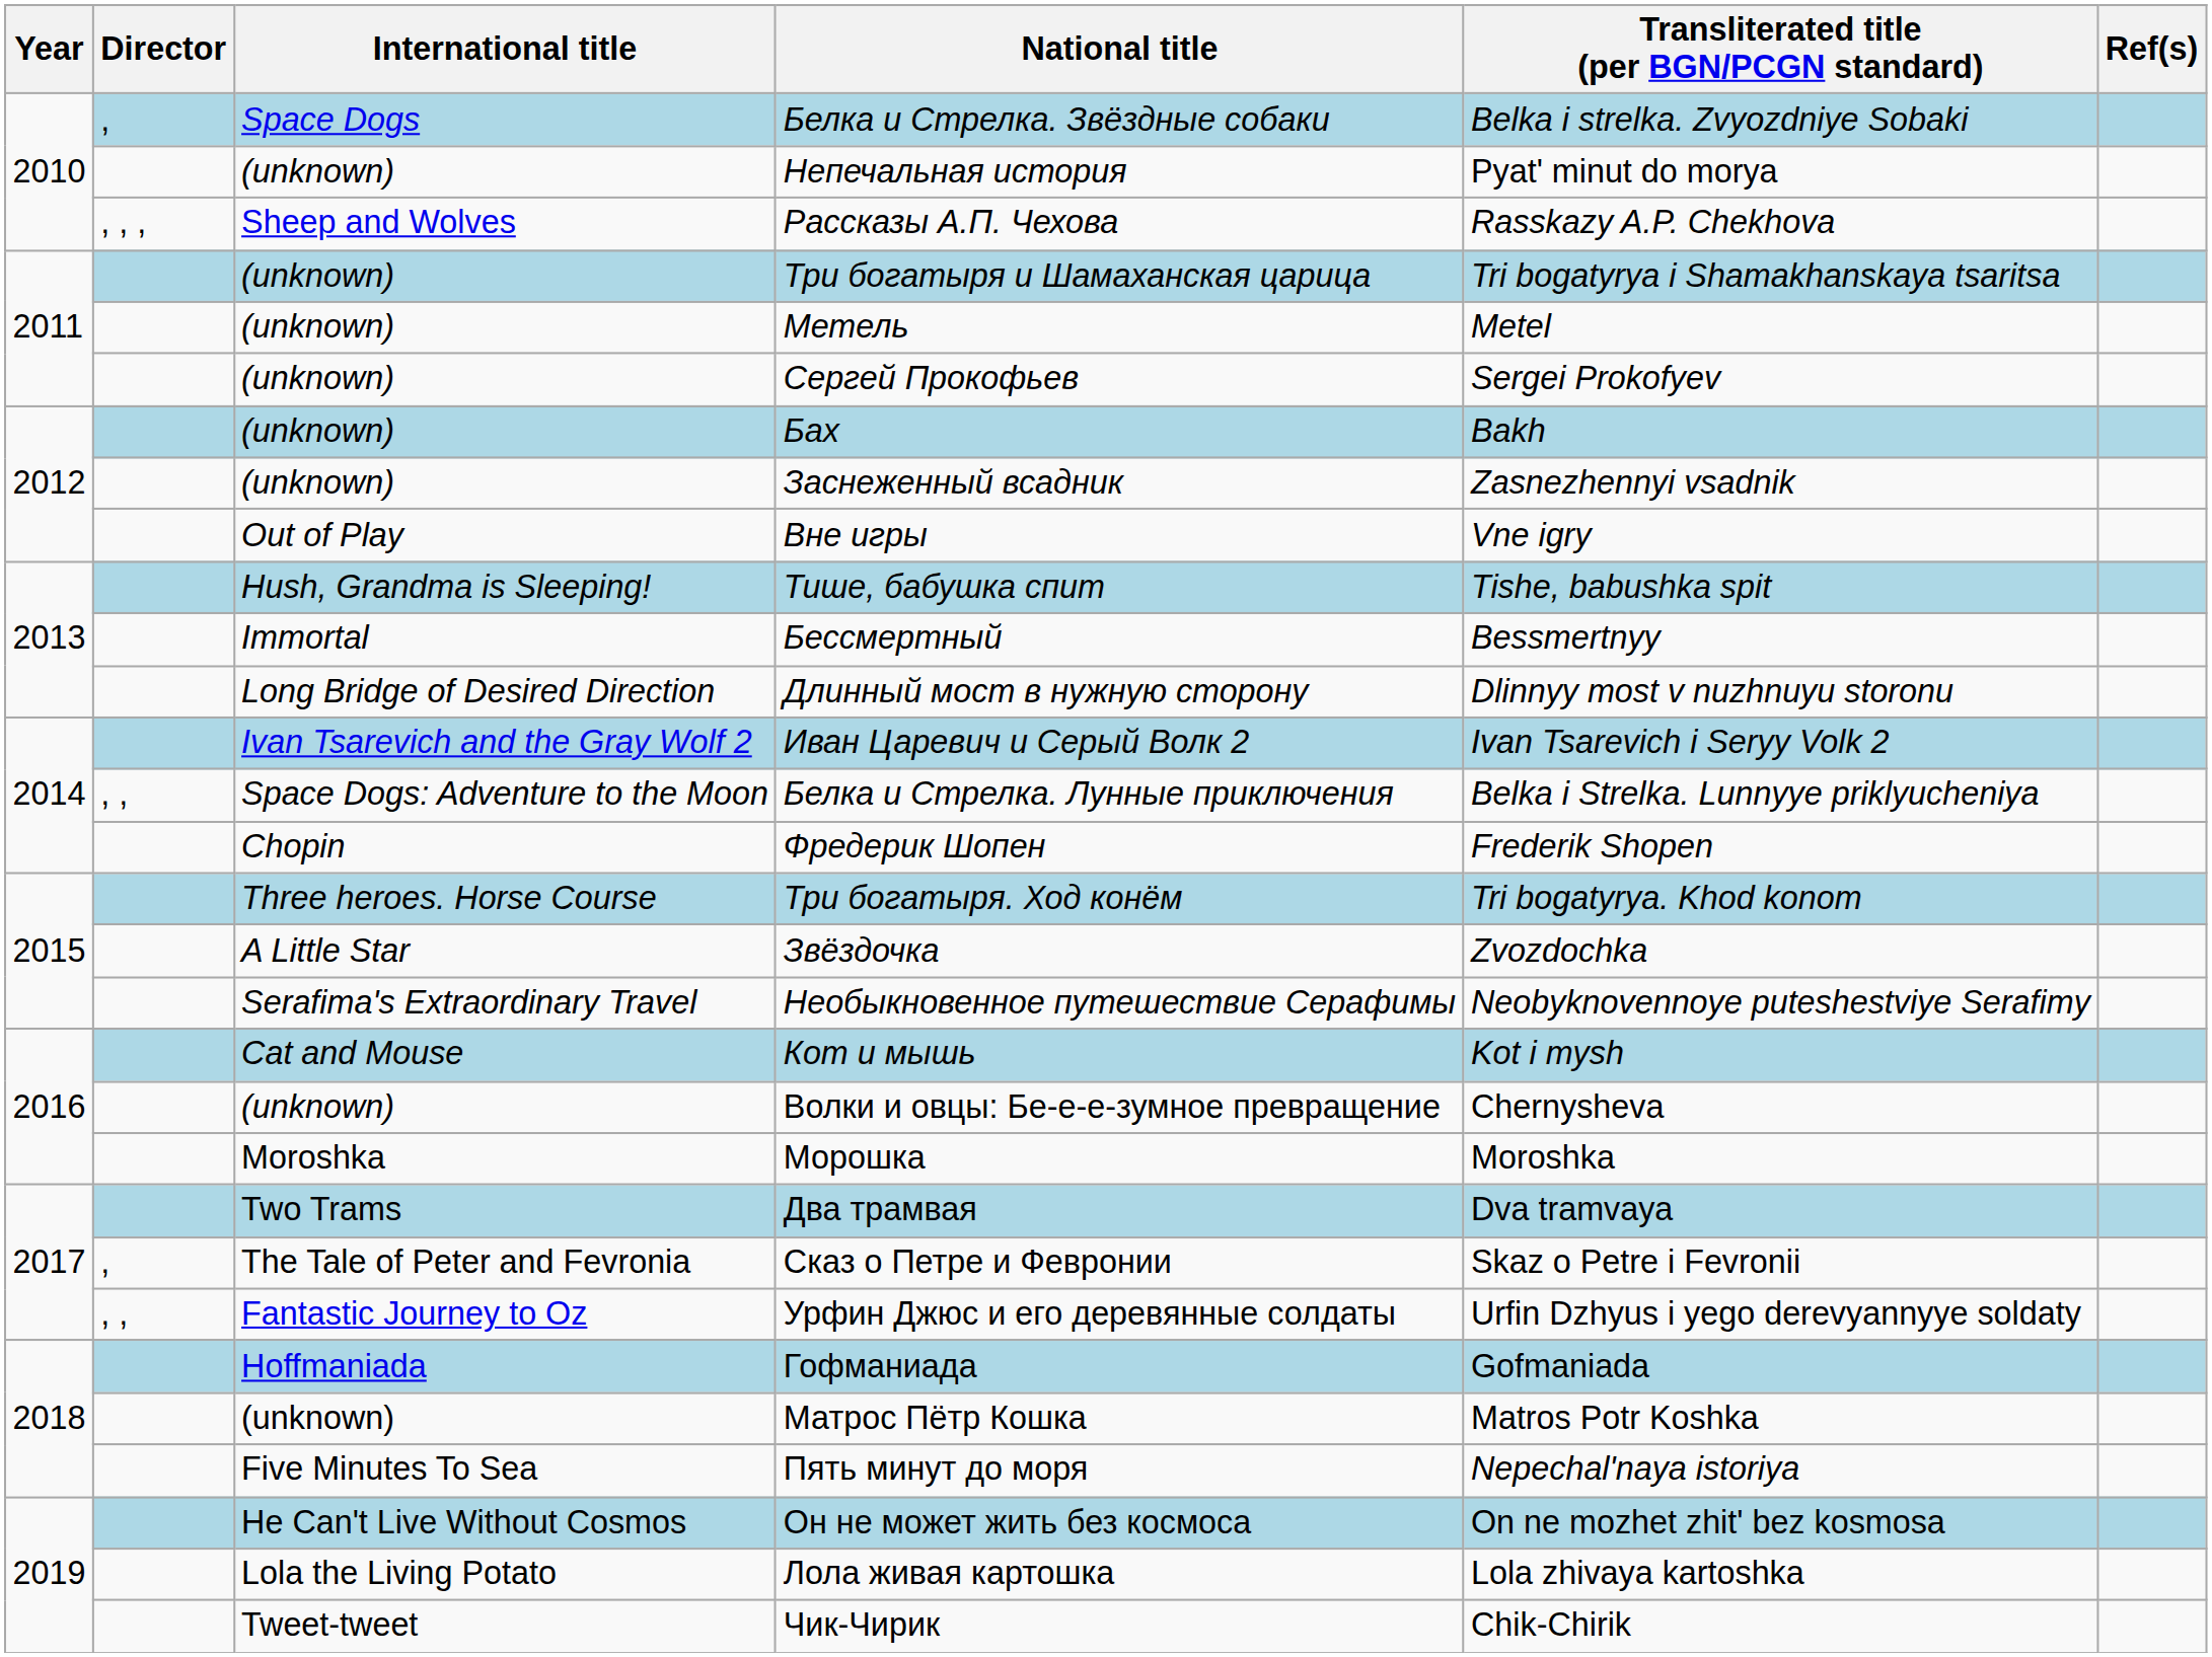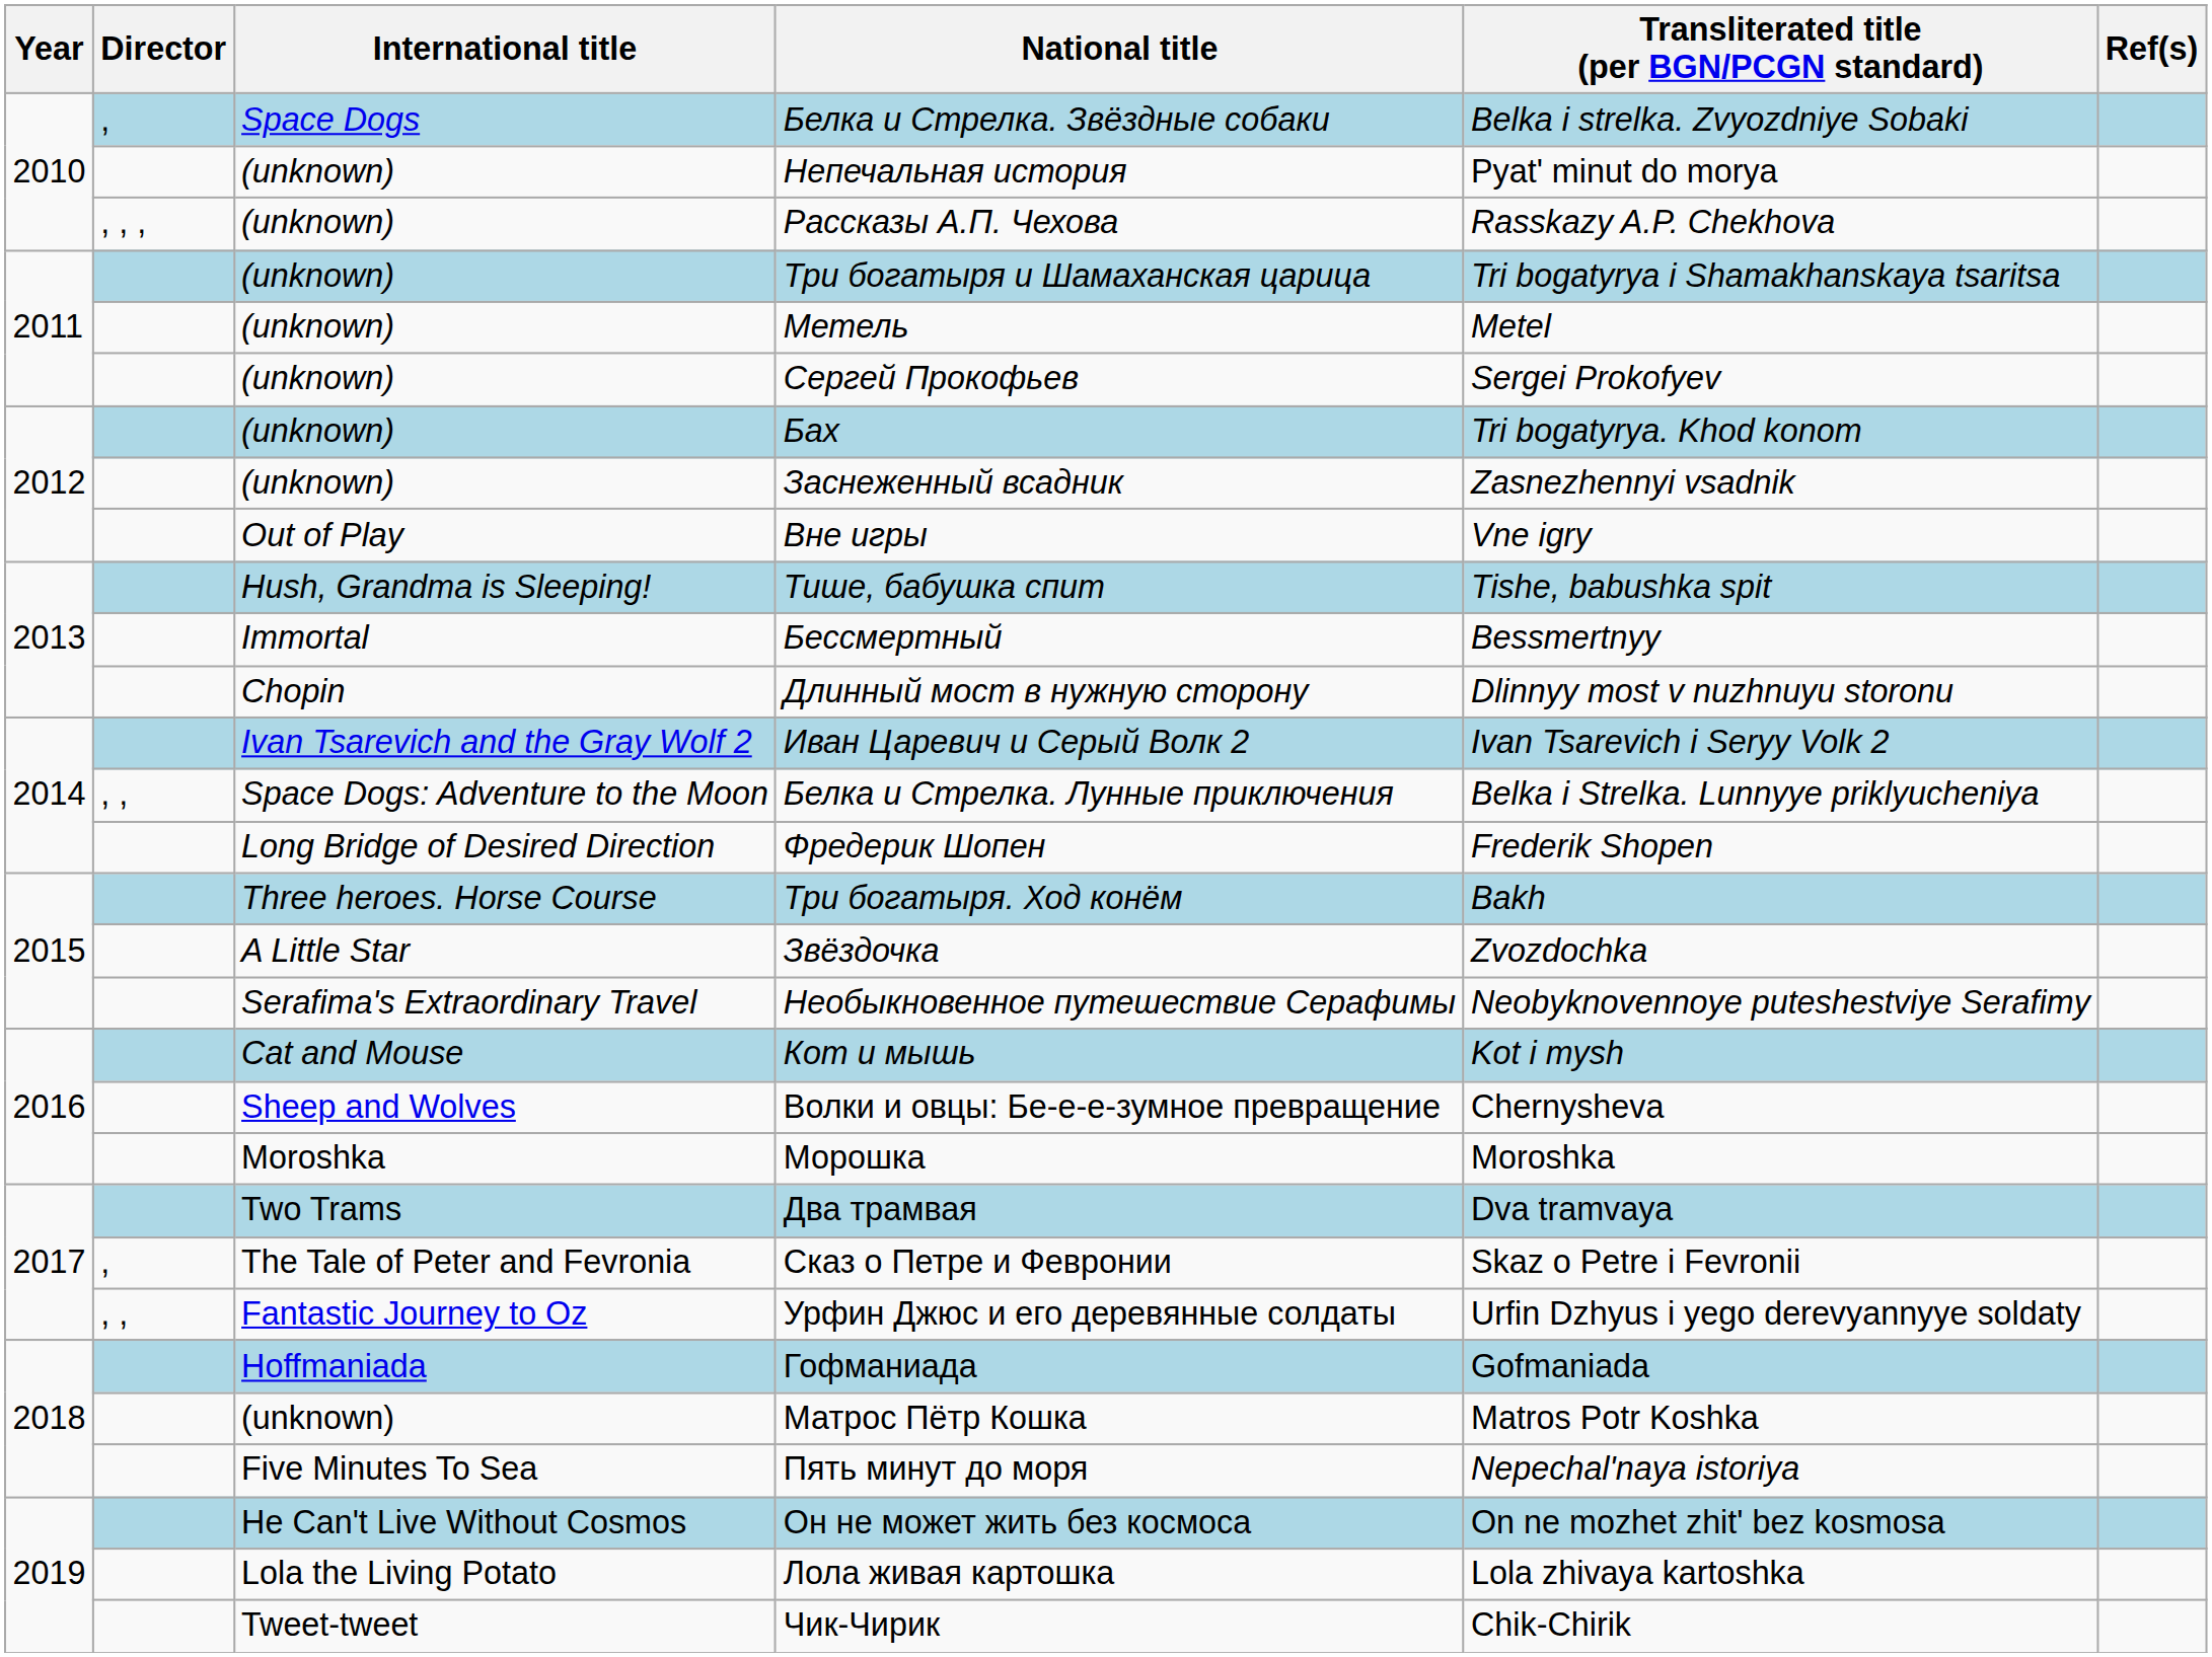 <table class="wikitable sortable">
 <tr>
 <th>Year</th>
 <th>Director</th>
 <th>International title</th>
 <th>National title</th>
 <th>Transliterated title<br>(per <a href='#'>BGN/PCGN</a> standard)</th>
 <th class="unsortable">Ref(s)</th>
 </tr>
 <tr>
 <td rowspan="3">2010</td>
 <td style="background-color:lightblue"><strong></strong>, <strong></strong></td>
 <td style="background-color:lightblue"><em><a href='#'>Space Dogs</a></em></td>
 <td style="background-color:lightblue"><em>Белка и Стрелка. Звёздные собаки</em></td>
 <td style="background-color:lightblue"><em>Belka i strelka. Zvyozdniye Sobaki</em></td>
 <td style="background-color:lightblue"></td>
 </tr>
 <tr>
 <td></td>
 <td><em>(unknown)</em></td>
 <td><em>Непечальная история</em></td>
 <td></em>Pyat' minut do morya<em></td>
 <td></td>
 </tr>
 <tr>
 <td>, , , </td>
-<td></em><a href='#'>Sheep and Wolves</a><em></td>
+<td><em>(unknown)</em></td>
 <td><em>Рассказы А.П. Чехова</em></td>
 <td><em>Rasskazy A.P. Chekhova</em></td>
 <td></td>
 </tr>
 <tr>
 <td rowspan="3">2011</td>
 <td style="background-color:lightblue"><strong></strong></td>
 <td style="background-color:lightblue"><em>(unknown)</em></td>
 <td style="background-color:lightblue"><em>Три богатыря и Шамаханская царица</em></td>
 <td style="background-color:lightblue"><em>Tri bogatyrya i Shamakhanskaya tsaritsa</em></td>
 <td style="background-color:lightblue"></td>
 </tr>
 <tr>
 <td></td>
 <td><em>(unknown)</em></td>
 <td><em>Метель</em></td>
 <td><em>Metel</em></td>
 <td></td>
 </tr>
 <tr>
 <td></td>
 <td><em>(unknown)</em></td>
 <td><em>Сергей Прокофьев</em></td>
 <td><em>Sergei Prokofyev</em></td>
 <td></td>
 </tr>
 <tr>
 <td rowspan="3">2012</td>
 <td style="background-color:lightblue"><strong></strong></td>
 <td style="background-color:lightblue"><em>(unknown)</em></td>
 <td style="background-color:lightblue"><em>Бах</em></td>
-<td style="background-color:lightblue"><em>Bakh</em></td>
+<td style="background-color:lightblue"><em>Tri bogatyrya. Khod konom</em></td>
 <td style="background-color:lightblue"></td>
 </tr>
 <tr>
 <td></td>
 <td><em>(unknown)</em></td>
 <td><em>Заснеженный всадник</em></td>
 <td><em>Zasnezhennyi vsadnik</em></td>
 <td></td>
 </tr>
 <tr>
 <td></td>
 <td><em>Out of Play</em></td>
 <td><em>Вне игры</em></td>
 <td><em>Vne igry</em></td>
 <td></td>
 </tr>
 <tr>
 <td rowspan="3">2013</td>
 <td style="background-color:lightblue"><strong></strong></td>
 <td style="background-color:lightblue"><em>Hush, Grandma is Sleeping!</em></td>
 <td style="background-color:lightblue"><em>Тише, бабушка спит</em></td>
 <td style="background-color:lightblue"><em>Tishe, babushka spit</em></td>
 <td style="background-color:lightblue"></td>
 </tr>
 <tr>
 <td></td>
 <td><em>Immortal</em></td>
 <td><em>Бессмертный</em></td>
 <td><em>Bessmertnyy</em></td>
 <td></td>
 </tr>
 <tr>
 <td></td>
-<td><em>Long Bridge of Desired Direction</em></td>
+<td><em>Chopin</em></td>
 <td><em>Длинный мост в нужную сторону</em></td>
 <td><em>Dlinnyy most v nuzhnuyu storonu</em></td>
 <td></td>
 </tr>
 <tr>
 <td rowspan="3">2014</td>
 <td style="background-color:lightblue"><strong></strong></td>
 <td style="background-color:lightblue"><em><a href='#'>Ivan Tsarevich and the Gray Wolf 2</a></em></td>
 <td style="background-color:lightblue"><em>Иван Царевич и Серый Волк 2</em></td>
 <td style="background-color:lightblue"><em>Ivan Tsarevich i Seryy Volk 2</em></td>
 <td style="background-color:lightblue"></td>
 </tr>
 <tr>
 <td>, , </td>
 <td><em>Space Dogs: Adventure to the Moon</em></td>
 <td><em>Белка и Стрелка. Лунные приключения</em></td>
 <td><em>Belka i Strelka. Lunnyye priklyucheniya</em></td>
 <td></td>
 </tr>
 <tr>
 <td></td>
-<td><em>Chopin</em></td>
+<td><em>Long Bridge of Desired Direction</em></td>
 <td><em>Фредерик Шопен</em></td>
 <td><em>Frederik Shopen</em></td>
 <td></td>
 </tr>
 <tr>
 <td rowspan="3">2015</td>
 <td style="background-color:lightblue"><strong></strong></td>
 <td style="background-color:lightblue"><em>Three heroes. Horse Course</em></td>
 <td style="background-color:lightblue"><em>Три богатыря. Ход конём</em></td>
-<td style="background-color:lightblue"><em>Tri bogatyrya. Khod konom</em></td>
+<td style="background-color:lightblue"><em>Bakh</em></td>
 <td style="background-color:lightblue"></td>
 </tr>
 <tr>
 <td></td>
 <td><em>A Little Star</em></td>
 <td><em>Звёздочка</em></td>
 <td><em>Zvozdochka</em></td>
 <td></td>
 </tr>
 <tr>
 <td></td>
 <td><em>Serafima's Extraordinary Travel</em></td>
 <td><em>Необыкновенное путешествие Серафимы</em></td>
 <td><em>Neobyknovennoye puteshestviye Serafimy</em></td>
 <td></td>
 </tr>
 <tr>
 <td rowspan="3">2016</td>
 <td style="background-color:lightblue"><strong></strong></td>
 <td style="background-color:lightblue"><em>Cat and Mouse</em></td>
 <td style="background-color:lightblue"><em>Кот и мышь</em></td>
 <td style="background-color:lightblue"><em>Kot i mysh<strong></td>
 <td style="background-color:lightblue"></td>
 </tr>
 <tr>
 <td></td>
-<td><em>(unknown)</em></td>
+<td></em><a href='#'>Sheep and Wolves</a><em></td>
 <td></em>Волки и овцы: Бе-е-е-зумное превращение<em></td>
 <td></em> Chernysheva<em></td>
 <td></td>
 </tr>
 <tr>
 <td></td>
 <td></em>Moroshka<em></td>
 <td></em>Морошка<em></td>
 <td></em>Moroshka<em></td>
 <td></td>
 </tr>
 <tr>
 <td rowspan="3">2017</td>
 <td style="background-color:lightblue"></strong><strong></td>
 <td style="background-color:lightblue"></em>Two Trams<em></td>
 <td style="background-color:lightblue"></em>Два трамвая<em></td>
 <td style="background-color:lightblue"></em>Dva tramvaya<em></td>
 <td style="background-color:lightblue"></td>
 </tr>
 <tr>
 <td>, </td>
 <td></em>The Tale of Peter and Fevronia<em></td>
 <td></em>Сказ о Петре и Февронии<em></td>
 <td></em>Skaz o Petre i Fevronii<em></td>
 <td></td>
 </tr>
 <tr>
 <td>, , </td>
 <td></em><a href='#'>Fantastic Journey to Oz</a><em></td>
 <td></em>Урфин Джюс и его деревянные солдаты<em></td>
 <td></em>Urfin Dzhyus i yego derevyannyye soldaty<em></td>
 <td></td>
 </tr>
 <tr>
 <td rowspan="3">2018</td>
 <td style="background-color:lightblue"></strong><strong></td>
 <td style="background-color:lightblue"></em><a href='#'>Hoffmaniada</a><em></td>
 <td style="background-color:lightblue"></em>Гофманиада<em></td>
 <td style="background-color:lightblue"></em>Gofmaniada<em></td>
 <td style="background-color:lightblue"></td>
 </tr>
 <tr>
 <td></td>
 <td></em>(unknown)<em></td>
 <td></em>Матрос Пётр Кошка<em></td>
 <td></em>Matros Potr Koshka<em></td>
 <td></td>
 </tr>
 <tr>
 <td></td>
 <td></em>Five Minutes To Sea<em></td>
 <td></em>Пять минут до моря<em></td>
 <td><em>Nepechal'naya istoriya</em></td>
 <td></td>
 </tr>
 <tr>
 <td rowspan="3">2019</td>
 <td style="background-color:lightblue"></strong><strong></td>
 <td style="background-color:lightblue"></em>He Can't Live Without Cosmos<em></td>
 <td style="background-color:lightblue"></em>Он не может жить без космоса<em></td>
 <td style="background-color:lightblue"></em>On ne mozhet zhit' bez kosmosa<em></td>
 <td style="background-color:lightblue"></td>
 </tr>
 <tr>
 <td></td>
 <td></em>Lola the Living Potato<em></td>
 <td></em>Лола живая картошка<em></td>
 <td></em>Lola zhivaya kartoshka<em></td>
 <td></td>
 </tr>
 <tr>
 <td></td>
 <td></em>Tweet-tweet<em></td>
 <td></em>Чик-Чирик<em></td>
 <td></em>Chik-Chirik<em></td>
 <td></td>
 </tr>
 </table>
